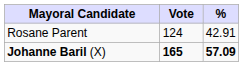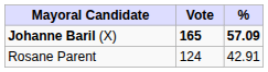 <table class="wikitable">
 <tr>
 <th style="background:#ddf; width:200px;">Mayoral Candidate</th>
 <th style="background:#ddf; width:50px;">Vote</th>
 <th style="background:#ddf; width:30px;">%</th>
 </tr>
 <tr>
+<td><strong>Johanne Baril</strong> (X)</td>
+<td><strong>165</strong></td>
+<td><strong>57.09</strong></td>
+</tr>
+<tr>
 <td>Rosane Parent</td>
 <td>124</td>
 <td>42.91</td>
 </tr>
-<tr>
-<td><strong>Johanne Baril</strong> (X)</td>
-<td><strong>165</strong></td>
-<td><strong>57.09</strong></td>
-</tr>
 </table>
